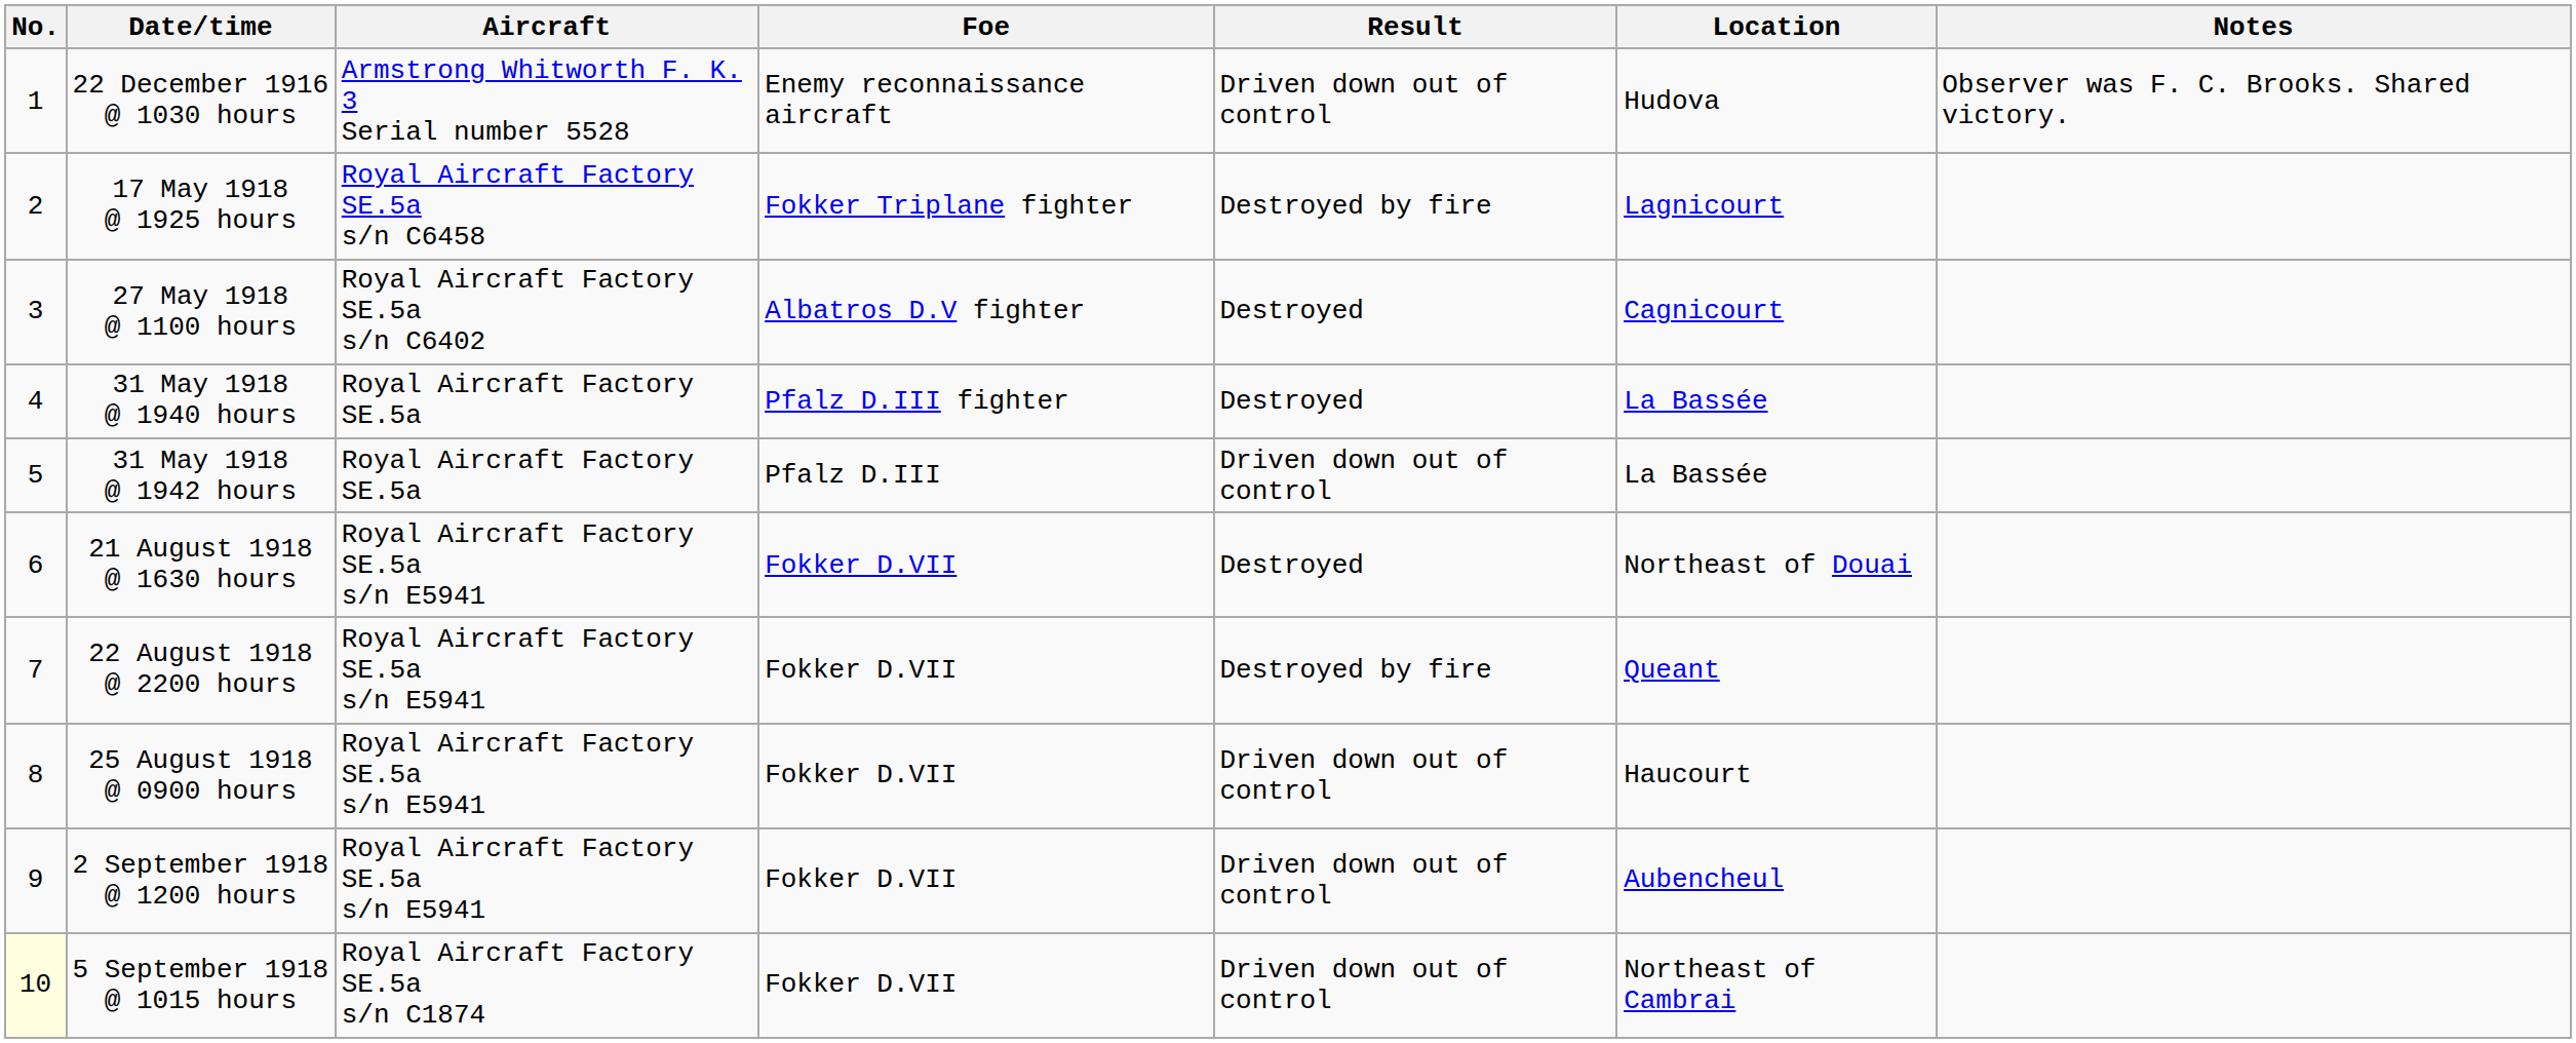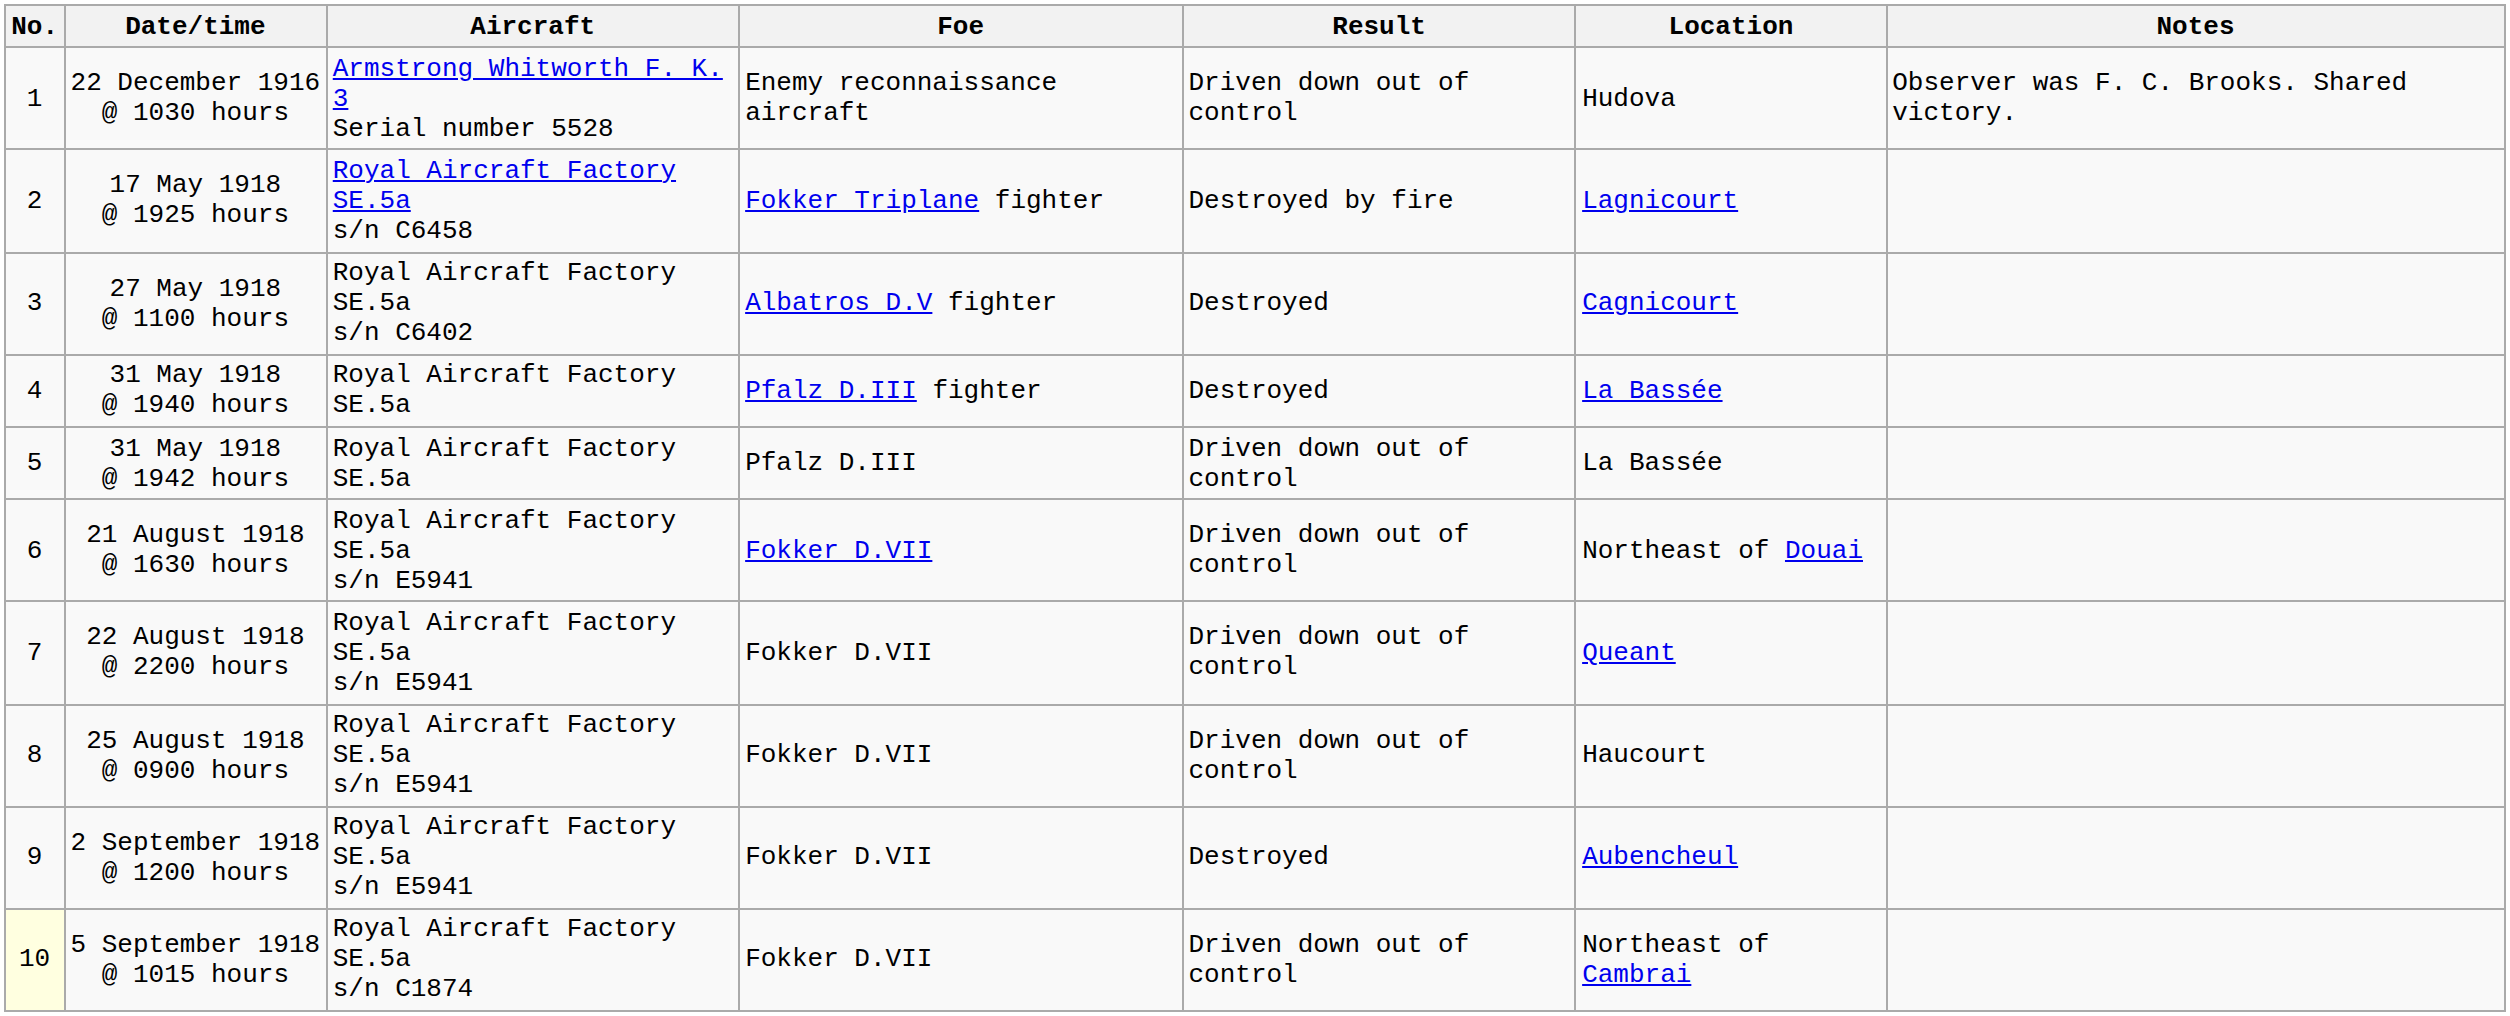 <table class="wikitable">
 <tr>
 <th>No.</th>
 <th width="125">Date/time</th>
 <th width="200">Aircraft</th>
 <th>Foe</th>
 <th>Result</th>
 <th>Location</th>
 <th>Notes</th>
 </tr>
 <tr>
 <td align="center">1</td>
 <td align="center">22 December 1916<br>@ 1030 hours</td>
 <td><a href='#'>Armstrong Whitworth F. K. 3</a><br>Serial number 5528</td>
 <td>Enemy reconnaissance aircraft</td>
 <td>Driven down out of control</td>
 <td>Hudova</td>
 <td>Observer was F. C. Brooks. Shared victory.</td>
 </tr>
 <tr>
 <td align="center">2</td>
 <td align="center">17 May 1918<br>@ 1925 hours</td>
 <td><a href='#'>Royal Aircraft Factory SE.5a</a><br>s/n C6458</td>
 <td><a href='#'>Fokker Triplane</a> fighter</td>
 <td>Destroyed by fire</td>
 <td><a href='#'>Lagnicourt</a></td>
 <td></td>
 </tr>
 <tr>
 <td align="center">3</td>
 <td align="center">27 May 1918<br>@ 1100 hours</td>
 <td>Royal Aircraft Factory SE.5a<br>s/n C6402</td>
 <td><a href='#'>Albatros D.V</a> fighter</td>
 <td>Destroyed</td>
 <td><a href='#'>Cagnicourt</a></td>
 <td></td>
 </tr>
 <tr>
 <td align="center">4</td>
 <td align="center">31 May 1918<br>@ 1940 hours</td>
 <td>Royal Aircraft Factory SE.5a</td>
 <td><a href='#'>Pfalz D.III</a> fighter</td>
 <td>Destroyed</td>
 <td><a href='#'>La Bassée</a></td>
 <td></td>
 </tr>
 <tr>
 <td align="center">5</td>
 <td align="center">31 May 1918<br>@ 1942 hours</td>
 <td>Royal Aircraft Factory SE.5a</td>
 <td>Pfalz D.III</td>
 <td>Driven down out of control</td>
 <td>La Bassée</td>
 <td></td>
 </tr>
 <tr>
 <td align="center">6</td>
 <td align="center">21 August 1918<br>@ 1630 hours</td>
 <td>Royal Aircraft Factory SE.5a<br>s/n E5941</td>
 <td><a href='#'>Fokker D.VII</a></td>
-<td>Destroyed</td>
+<td>Driven down out of control</td>
 <td>Northeast of <a href='#'>Douai</a></td>
 <td></td>
 </tr>
 <tr>
 <td align="center">7</td>
 <td align="center">22 August 1918<br>@ 2200 hours</td>
 <td>Royal Aircraft Factory SE.5a<br>s/n E5941</td>
 <td>Fokker D.VII</td>
-<td>Destroyed by fire</td>
+<td>Driven down out of control</td>
 <td><a href='#'>Queant</a></td>
 <td></td>
 </tr>
 <tr>
 <td align="center">8</td>
 <td align="center">25 August 1918<br>@ 0900 hours</td>
 <td>Royal Aircraft Factory SE.5a<br>s/n E5941</td>
 <td>Fokker D.VII</td>
 <td>Driven down out of control</td>
 <td>Haucourt</td>
 <td></td>
 </tr>
 <tr>
 <td align="center">9</td>
 <td align="center">2 September 1918<br>@ 1200 hours</td>
 <td>Royal Aircraft Factory SE.5a<br>s/n E5941</td>
 <td>Fokker D.VII</td>
-<td>Driven down out of control</td>
+<td>Destroyed</td>
 <td><a href='#'>Aubencheul</a></td>
 <td></td>
 </tr>
 <tr>
 <td align="center" style="background: lightyellow;">10</td>
 <td align="center">5 September 1918<br>@ 1015 hours</td>
 <td>Royal Aircraft Factory SE.5a<br>s/n C1874</td>
 <td>Fokker D.VII</td>
 <td>Driven down out of control</td>
 <td>Northeast of <a href='#'>Cambrai</a></td>
 <td></td>
 </tr>
 <tr>
 </tr>
 </table>
